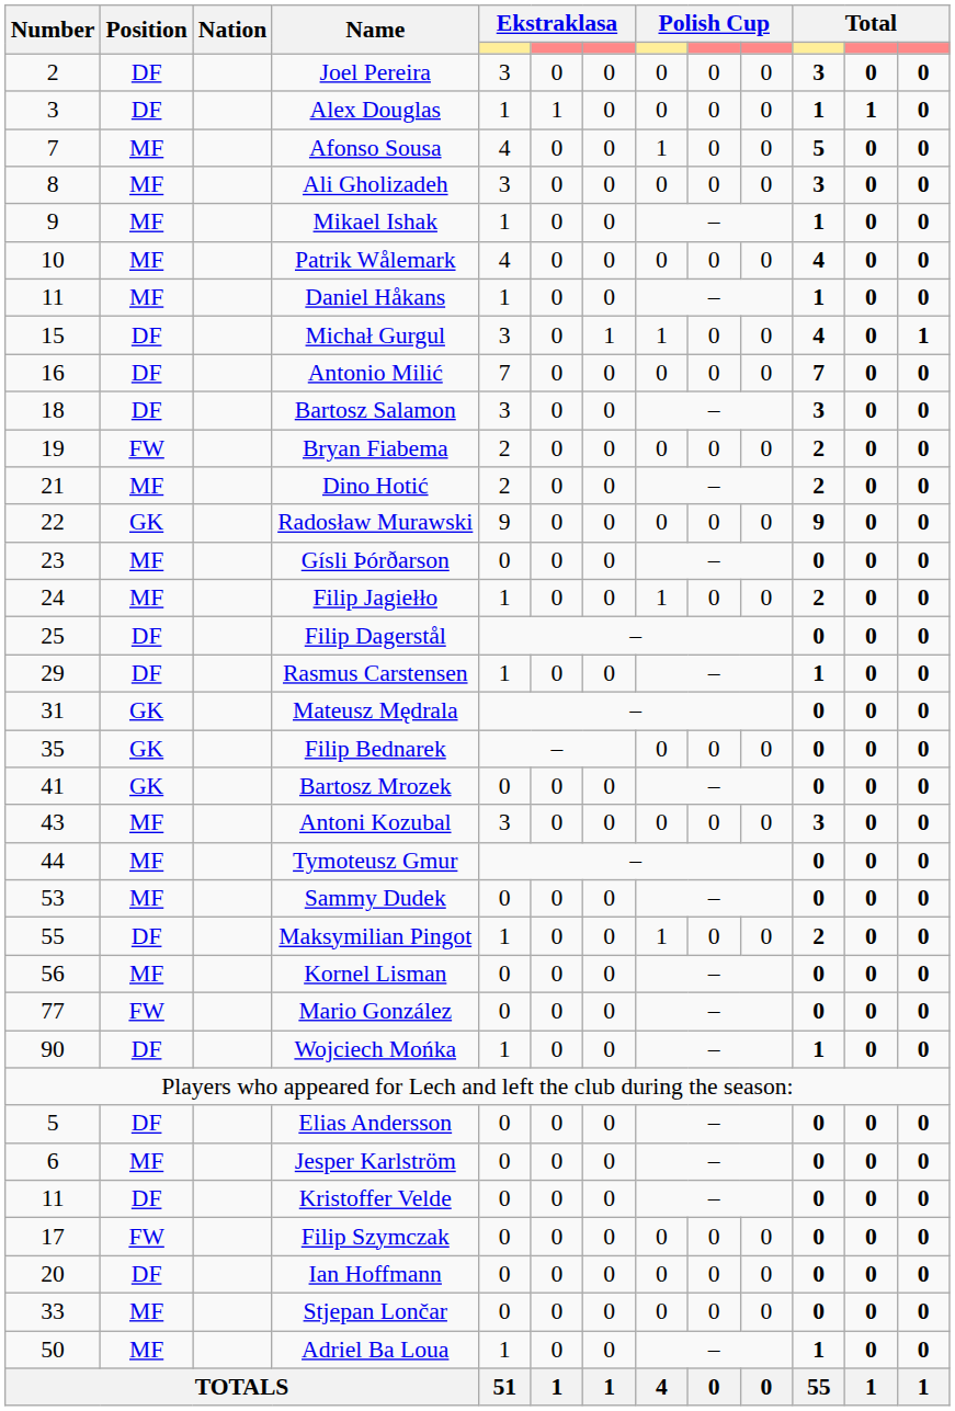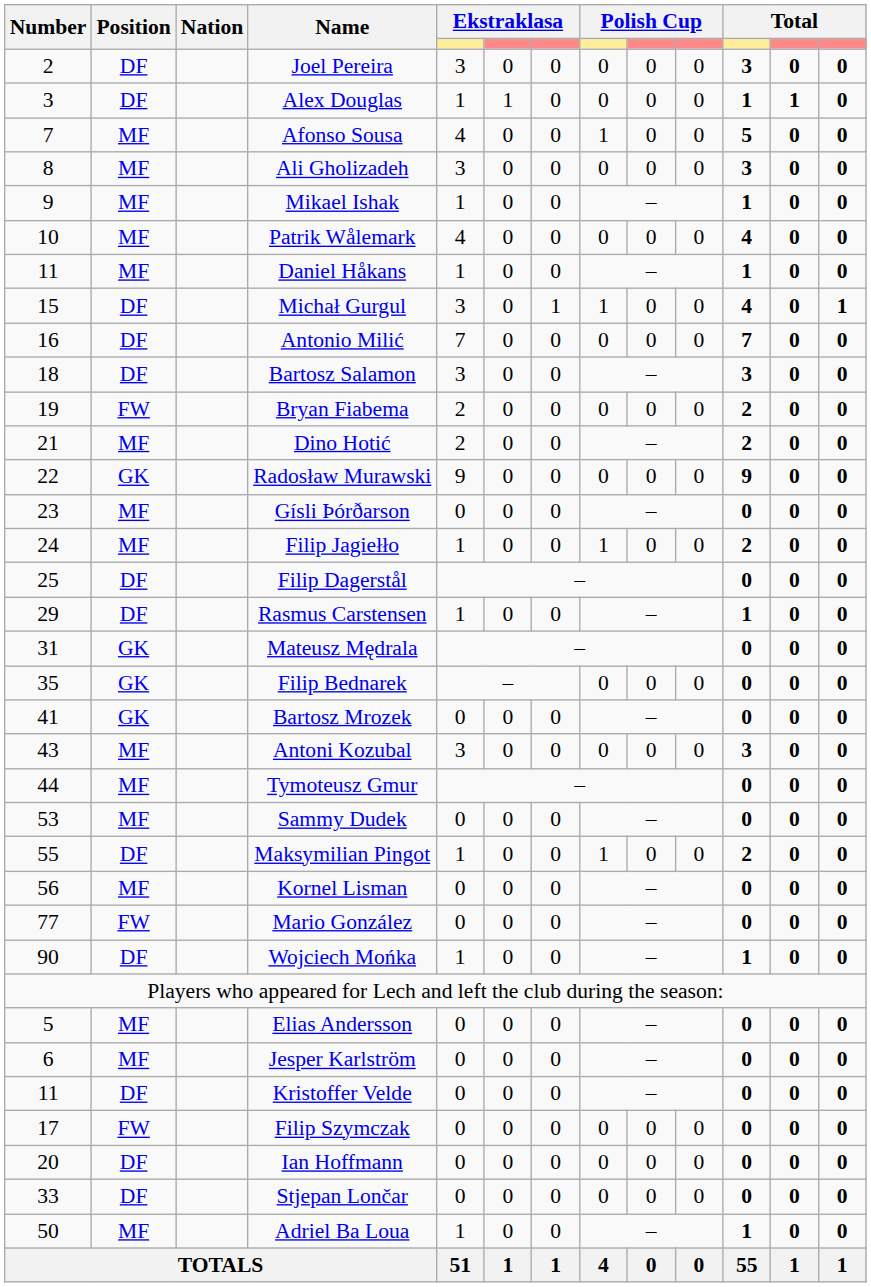 <table class="wikitable" style="font-size: 100%; text-align: center;">
 <tr>
 <th rowspan="2" align="center">Number</th>
 <th rowspan="2" align="center">Position</th>
 <th rowspan="2" align="center">Nation</th>
 <th rowspan="2" align="center">Name</th>
 <th colspan="3" style="width:84px;" align="center"><a href='#'>Ekstraklasa</a></th>
 <th colspan="3" style="width:84px;" align="center"><a href='#'>Polish Cup</a></th>
 <th colspan="3" style="width:84px;" align="center">Total</th>
 </tr>
 <tr>
 <th style="background: #FFEE99; width:28px;"></th>
 <th style="background: #FF8888; width:28px;"></th>
 <th style="background: #FF8888; width:28px;"></th>
 <th style="background: #FFEE99; width:28px;"></th>
 <th style="background: #FF8888; width:28px;"></th>
 <th style="background: #FF8888; width:28px;"></th>
 <th style="background: #FFEE99; width:28px;"></th>
 <th style="background: #FF8888; width:28px;"></th>
 <th style="background: #FF8888; width:28px;"></th>
 </tr>
 <tr>
 <td>2</td>
 <td><a href='#'>DF</a></td>
 <td></td>
 <td><a href='#'>Joel Pereira</a></td>
 <td>3</td>
 <td>0</td>
 <td>0</td>
 <td>0</td>
 <td>0</td>
 <td>0</td>
 <td><strong>3</strong></td>
 <td><strong>0</strong></td>
 <td><strong>0</strong></td>
 </tr>
 <tr>
 <td>3</td>
 <td><a href='#'>DF</a></td>
 <td></td>
 <td><a href='#'>Alex Douglas</a></td>
 <td>1</td>
 <td>1</td>
 <td>0</td>
 <td>0</td>
 <td>0</td>
 <td>0</td>
 <td><strong>1</strong></td>
 <td><strong>1</strong></td>
 <td><strong>0</strong></td>
 </tr>
 <tr>
 <td>7</td>
 <td><a href='#'>MF</a></td>
 <td></td>
 <td><a href='#'>Afonso Sousa</a></td>
 <td>4</td>
 <td>0</td>
 <td>0</td>
 <td>1</td>
 <td>0</td>
 <td>0</td>
 <td><strong>5</strong></td>
 <td><strong>0</strong></td>
 <td><strong>0</strong></td>
 </tr>
 <tr>
 <td>8</td>
 <td><a href='#'>MF</a></td>
 <td></td>
 <td><a href='#'>Ali Gholizadeh</a></td>
 <td>3</td>
 <td>0</td>
 <td>0</td>
 <td>0</td>
 <td>0</td>
 <td>0</td>
 <td><strong>3</strong></td>
 <td><strong>0</strong></td>
 <td><strong>0</strong></td>
 </tr>
 <tr>
 <td>9</td>
 <td><a href='#'>MF</a></td>
 <td></td>
 <td><a href='#'>Mikael Ishak</a></td>
 <td>1</td>
 <td>0</td>
 <td>0</td>
 <td colspan="3">–</td>
 <td><strong>1</strong></td>
 <td><strong>0</strong></td>
 <td><strong>0</strong></td>
 </tr>
 <tr>
 <td>10</td>
 <td><a href='#'>MF</a></td>
 <td></td>
 <td><a href='#'>Patrik Wålemark</a></td>
 <td>4</td>
 <td>0</td>
 <td>0</td>
 <td>0</td>
 <td>0</td>
 <td>0</td>
 <td><strong>4</strong></td>
 <td><strong>0</strong></td>
 <td><strong>0</strong></td>
 </tr>
 <tr>
 <td>11</td>
 <td><a href='#'>MF</a></td>
 <td></td>
 <td><a href='#'>Daniel Håkans</a></td>
 <td>1</td>
 <td>0</td>
 <td>0</td>
 <td colspan="3">–</td>
 <td><strong>1</strong></td>
 <td><strong>0</strong></td>
 <td><strong>0</strong></td>
 </tr>
 <tr>
 <td>15</td>
 <td><a href='#'>DF</a></td>
 <td></td>
 <td><a href='#'>Michał Gurgul</a></td>
 <td>3</td>
 <td>0</td>
 <td>1</td>
 <td>1</td>
 <td>0</td>
 <td>0</td>
 <td><strong>4</strong></td>
 <td><strong>0</strong></td>
 <td><strong>1</strong></td>
 </tr>
 <tr>
 <td>16</td>
 <td><a href='#'>DF</a></td>
 <td></td>
 <td><a href='#'>Antonio Milić</a></td>
 <td>7</td>
 <td>0</td>
 <td>0</td>
 <td>0</td>
 <td>0</td>
 <td>0</td>
 <td><strong>7</strong></td>
 <td><strong>0</strong></td>
 <td><strong>0</strong></td>
 </tr>
 <tr>
 <td>18</td>
 <td><a href='#'>DF</a></td>
 <td></td>
 <td><a href='#'>Bartosz Salamon</a></td>
 <td>3</td>
 <td>0</td>
 <td>0</td>
 <td colspan="3">–</td>
 <td><strong>3</strong></td>
 <td><strong>0</strong></td>
 <td><strong>0</strong></td>
 </tr>
 <tr>
 <td>19</td>
 <td><a href='#'>FW</a></td>
 <td></td>
 <td><a href='#'>Bryan Fiabema</a></td>
 <td>2</td>
 <td>0</td>
 <td>0</td>
 <td>0</td>
 <td>0</td>
 <td>0</td>
 <td><strong>2</strong></td>
 <td><strong>0</strong></td>
 <td><strong>0</strong></td>
 </tr>
 <tr>
 <td>21</td>
 <td><a href='#'>MF</a></td>
 <td></td>
 <td><a href='#'>Dino Hotić</a></td>
 <td>2</td>
 <td>0</td>
 <td>0</td>
 <td colspan="3">–</td>
 <td><strong>2</strong></td>
 <td><strong>0</strong></td>
 <td><strong>0</strong></td>
 </tr>
 <tr>
 <td>22</td>
 <td><a href='#'>GK</a></td>
 <td></td>
 <td><a href='#'>Radosław Murawski</a></td>
 <td>9</td>
 <td>0</td>
 <td>0</td>
 <td>0</td>
 <td>0</td>
 <td>0</td>
 <td><strong>9</strong></td>
 <td><strong>0</strong></td>
 <td><strong>0</strong></td>
 </tr>
 <tr>
 <td>23</td>
 <td><a href='#'>MF</a></td>
 <td></td>
 <td><a href='#'>Gísli Þórðarson</a></td>
 <td>0</td>
 <td>0</td>
 <td>0</td>
 <td colspan="3">–</td>
 <td><strong>0</strong></td>
 <td><strong>0</strong></td>
 <td><strong>0</strong></td>
 </tr>
 <tr>
 <td>24</td>
 <td><a href='#'>MF</a></td>
 <td></td>
 <td><a href='#'>Filip Jagiełło</a></td>
 <td>1</td>
 <td>0</td>
 <td>0</td>
 <td>1</td>
 <td>0</td>
 <td>0</td>
 <td><strong>2</strong></td>
 <td><strong>0</strong></td>
 <td><strong>0</strong></td>
 </tr>
 <tr>
 <td>25</td>
 <td><a href='#'>DF</a></td>
 <td></td>
 <td><a href='#'>Filip Dagerstål</a></td>
 <td colspan="6">–</td>
 <td><strong>0</strong></td>
 <td><strong>0</strong></td>
 <td><strong>0</strong></td>
 </tr>
 <tr>
 <td>29</td>
 <td><a href='#'>DF</a></td>
 <td></td>
 <td><a href='#'>Rasmus Carstensen</a></td>
 <td>1</td>
 <td>0</td>
 <td>0</td>
 <td colspan="3">–</td>
 <td><strong>1</strong></td>
 <td><strong>0</strong></td>
 <td><strong>0</strong></td>
 </tr>
 <tr>
 <td>31</td>
 <td><a href='#'>GK</a></td>
 <td></td>
 <td><a href='#'>Mateusz Mędrala</a></td>
 <td colspan="6">–</td>
 <td><strong>0</strong></td>
 <td><strong>0</strong></td>
 <td><strong>0</strong></td>
 </tr>
 <tr>
 <td>35</td>
 <td><a href='#'>GK</a></td>
 <td></td>
 <td><a href='#'>Filip Bednarek</a></td>
 <td colspan="3">–</td>
 <td>0</td>
 <td>0</td>
 <td>0</td>
 <td><strong>0</strong></td>
 <td><strong>0</strong></td>
 <td><strong>0</strong></td>
 </tr>
 <tr>
 <td>41</td>
 <td><a href='#'>GK</a></td>
 <td></td>
 <td><a href='#'>Bartosz Mrozek</a></td>
 <td>0</td>
 <td>0</td>
 <td>0</td>
 <td colspan="3">–</td>
 <td><strong>0</strong></td>
 <td><strong>0</strong></td>
 <td><strong>0</strong></td>
 </tr>
 <tr>
 <td>43</td>
 <td><a href='#'>MF</a></td>
 <td></td>
 <td><a href='#'>Antoni Kozubal</a></td>
 <td>3</td>
 <td>0</td>
 <td>0</td>
 <td>0</td>
 <td>0</td>
 <td>0</td>
 <td><strong>3</strong></td>
 <td><strong>0</strong></td>
 <td><strong>0</strong></td>
 </tr>
 <tr>
 <td>44</td>
 <td><a href='#'>MF</a></td>
 <td></td>
 <td><a href='#'>Tymoteusz Gmur</a></td>
 <td colspan="6">–</td>
 <td><strong>0</strong></td>
 <td><strong>0</strong></td>
 <td><strong>0</strong></td>
 </tr>
 <tr>
 <td>53</td>
 <td><a href='#'>MF</a></td>
 <td></td>
 <td><a href='#'>Sammy Dudek</a></td>
 <td>0</td>
 <td>0</td>
 <td>0</td>
 <td colspan="3">–</td>
 <td><strong>0</strong></td>
 <td><strong>0</strong></td>
 <td><strong>0</strong></td>
 </tr>
 <tr>
 <td>55</td>
 <td><a href='#'>DF</a></td>
 <td></td>
 <td><a href='#'>Maksymilian Pingot</a></td>
 <td>1</td>
 <td>0</td>
 <td>0</td>
 <td>1</td>
 <td>0</td>
 <td>0</td>
 <td><strong>2</strong></td>
 <td><strong>0</strong></td>
 <td><strong>0</strong></td>
 </tr>
 <tr>
 <td>56</td>
 <td><a href='#'>MF</a></td>
 <td></td>
 <td><a href='#'>Kornel Lisman</a></td>
 <td>0</td>
 <td>0</td>
 <td>0</td>
 <td colspan="3">–</td>
 <td><strong>0</strong></td>
 <td><strong>0</strong></td>
 <td><strong>0</strong></td>
 </tr>
 <tr>
 <td>77</td>
 <td><a href='#'>FW</a></td>
 <td></td>
 <td><a href='#'>Mario González</a></td>
 <td>0</td>
 <td>0</td>
 <td>0</td>
 <td colspan="3">–</td>
 <td><strong>0</strong></td>
 <td><strong>0</strong></td>
 <td><strong>0</strong></td>
 </tr>
 <tr>
 <td>90</td>
 <td><a href='#'>DF</a></td>
 <td></td>
 <td><a href='#'>Wojciech Mońka</a></td>
 <td>1</td>
 <td>0</td>
 <td>0</td>
 <td colspan="3">–</td>
 <td><strong>1</strong></td>
 <td><strong>0</strong></td>
 <td><strong>0</strong></td>
 </tr>
 <tr>
 <td colspan="16">Players who appeared for Lech and left the club during the season:</td>
 </tr>
 <tr>
 <td>5</td>
-<td><a href='#'>DF</a></td>
+<td><a href='#'>MF</a></td>
 <td></td>
 <td><a href='#'>Elias Andersson</a></td>
 <td>0</td>
 <td>0</td>
 <td>0</td>
 <td colspan="3">–</td>
 <td><strong>0</strong></td>
 <td><strong>0</strong></td>
 <td><strong>0</strong></td>
 </tr>
 <tr>
 <td>6</td>
 <td><a href='#'>MF</a></td>
 <td></td>
 <td><a href='#'>Jesper Karlström</a></td>
 <td>0</td>
 <td>0</td>
 <td>0</td>
 <td colspan="3">–</td>
 <td><strong>0</strong></td>
 <td><strong>0</strong></td>
 <td><strong>0</strong></td>
 </tr>
 <tr>
 <td>11</td>
 <td><a href='#'>DF</a></td>
 <td></td>
 <td><a href='#'>Kristoffer Velde</a></td>
 <td>0</td>
 <td>0</td>
 <td>0</td>
 <td colspan="3">–</td>
 <td><strong>0</strong></td>
 <td><strong>0</strong></td>
 <td><strong>0</strong></td>
 </tr>
 <tr>
 <td>17</td>
 <td><a href='#'>FW</a></td>
 <td></td>
 <td><a href='#'>Filip Szymczak</a></td>
 <td>0</td>
 <td>0</td>
 <td>0</td>
 <td>0</td>
 <td>0</td>
 <td>0</td>
 <td><strong>0</strong></td>
 <td><strong>0</strong></td>
 <td><strong>0</strong></td>
 </tr>
 <tr>
 <td>20</td>
 <td><a href='#'>DF</a></td>
 <td></td>
 <td><a href='#'>Ian Hoffmann</a></td>
 <td>0</td>
 <td>0</td>
 <td>0</td>
 <td>0</td>
 <td>0</td>
 <td>0</td>
 <td><strong>0</strong></td>
 <td><strong>0</strong></td>
 <td><strong>0</strong></td>
 </tr>
 <tr>
 <td>33</td>
-<td><a href='#'>MF</a></td>
+<td><a href='#'>DF</a></td>
 <td></td>
 <td><a href='#'>Stjepan Lončar</a></td>
 <td>0</td>
 <td>0</td>
 <td>0</td>
 <td>0</td>
 <td>0</td>
 <td>0</td>
 <td><strong>0</strong></td>
 <td><strong>0</strong></td>
 <td><strong>0</strong></td>
 </tr>
 <tr>
 <td>50</td>
 <td><a href='#'>MF</a></td>
 <td></td>
 <td><a href='#'>Adriel Ba Loua</a></td>
 <td>1</td>
 <td>0</td>
 <td>0</td>
 <td colspan="3">–</td>
 <td><strong>1</strong></td>
 <td><strong>0</strong></td>
 <td><strong>0</strong></td>
 </tr>
 <tr>
 <th colspan="4">TOTALS</th>
 <th>51</th>
 <th>1</th>
 <th>1</th>
 <th>4</th>
 <th>0</th>
 <th>0</th>
 <th>55</th>
 <th>1</th>
 <th>1</th>
 </tr>
 </table>
